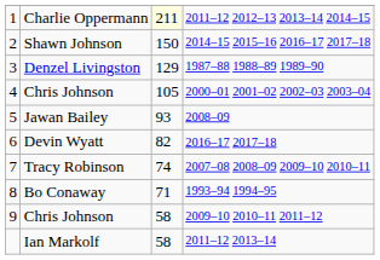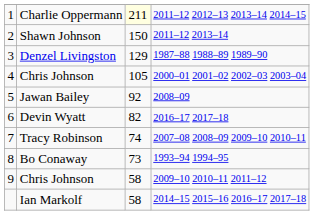 <table class="wikitable">
 <tr>
 </tr>
 <tr>
 <td>1</td>
 <td>Charlie Oppermann</td>
 <td style="background: lightyellow;">211</td>
 <td style="font-size:80%;"><a href='#'>2011–12</a> <a href='#'>2012–13</a> <a href='#'>2013–14</a> <a href='#'>2014–15</a></td>
 </tr>
 <tr>
 <td>2</td>
 <td>Shawn Johnson</td>
 <td>150</td>
-<td style="font-size:80%;"><a href='#'>2014–15</a> <a href='#'>2015–16</a> <a href='#'>2016–17</a> <a href='#'>2017–18</a></td>
+<td style="font-size:80%;"><a href='#'>2011–12</a> <a href='#'>2013–14</a></td>
 </tr>
 <tr>
 <td>3</td>
 <td><a href='#'>Denzel Livingston</a></td>
 <td>129</td>
 <td style="font-size:80%;"><a href='#'>1987–88</a> <a href='#'>1988–89</a> <a href='#'>1989–90</a></td>
 </tr>
 <tr>
 <td>4</td>
 <td>Chris Johnson</td>
 <td>105</td>
 <td style="font-size:80%;"><a href='#'>2000–01</a> <a href='#'>2001–02</a> <a href='#'>2002–03</a> <a href='#'>2003–04</a></td>
 </tr>
 <tr>
 <td>5</td>
 <td>Jawan Bailey</td>
-<td>93</td>
+<td>92</td>
 <td style="font-size:80%;"><a href='#'>2008–09</a></td>
 </tr>
 <tr>
 <td>6</td>
 <td>Devin Wyatt</td>
 <td>82</td>
 <td style="font-size:80%;"><a href='#'>2016–17</a> <a href='#'>2017–18</a></td>
 </tr>
 <tr>
 <td>7</td>
 <td>Tracy Robinson</td>
 <td>74</td>
 <td style="font-size:80%;"><a href='#'>2007–08</a> <a href='#'>2008–09</a> <a href='#'>2009–10</a> <a href='#'>2010–11</a></td>
 </tr>
 <tr>
 <td>8</td>
 <td>Bo Conaway</td>
-<td>71</td>
+<td>73</td>
 <td style="font-size:80%;"><a href='#'>1993–94</a> <a href='#'>1994–95</a></td>
 </tr>
 <tr>
 <td>9</td>
 <td>Chris Johnson</td>
 <td>58</td>
 <td style="font-size:80%;"><a href='#'>2009–10</a> <a href='#'>2010–11</a> <a href='#'>2011–12</a></td>
 </tr>
 <tr>
 <td></td>
 <td>Ian Markolf</td>
 <td>58</td>
-<td style="font-size:80%;"><a href='#'>2011–12</a> <a href='#'>2013–14</a></td>
+<td style="font-size:80%;"><a href='#'>2014–15</a> <a href='#'>2015–16</a> <a href='#'>2016–17</a> <a href='#'>2017–18</a></td>
 </tr>
 </table>
